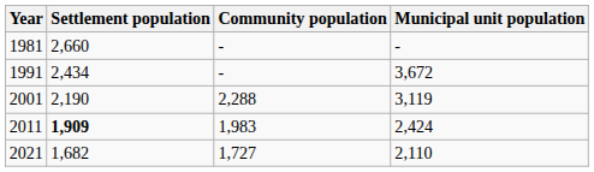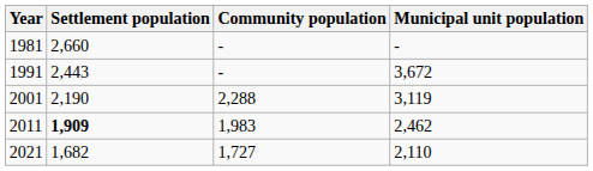 <table class=wikitable>
 <tr>
 <th>Year</th>
 <th>Settlement population</th>
 <th>Community population</th>
 <th>Municipal unit population</th>
 </tr>
 <tr>
 <td>1981</td>
 <td>2,660</td>
 <td>-</td>
 <td>-</td>
 </tr>
 <tr>
 <td>1991</td>
-<td>2,434</td>
+<td>2,443</td>
 <td>-</td>
 <td>3,672</td>
 </tr>
 <tr>
 <td>2001</td>
 <td>2,190</td>
 <td>2,288</td>
 <td>3,119</td>
 </tr>
 <tr>
 <td>2011</td>
 <td><strong>1,909</strong></td>
 <td>1,983</td>
-<td>2,424</td>
+<td>2,462</td>
 </tr>
 <tr>
 <td>2021</td>
 <td>1,682</td>
 <td>1,727</td>
 <td>2,110</td>
 </tr>
 </table>
